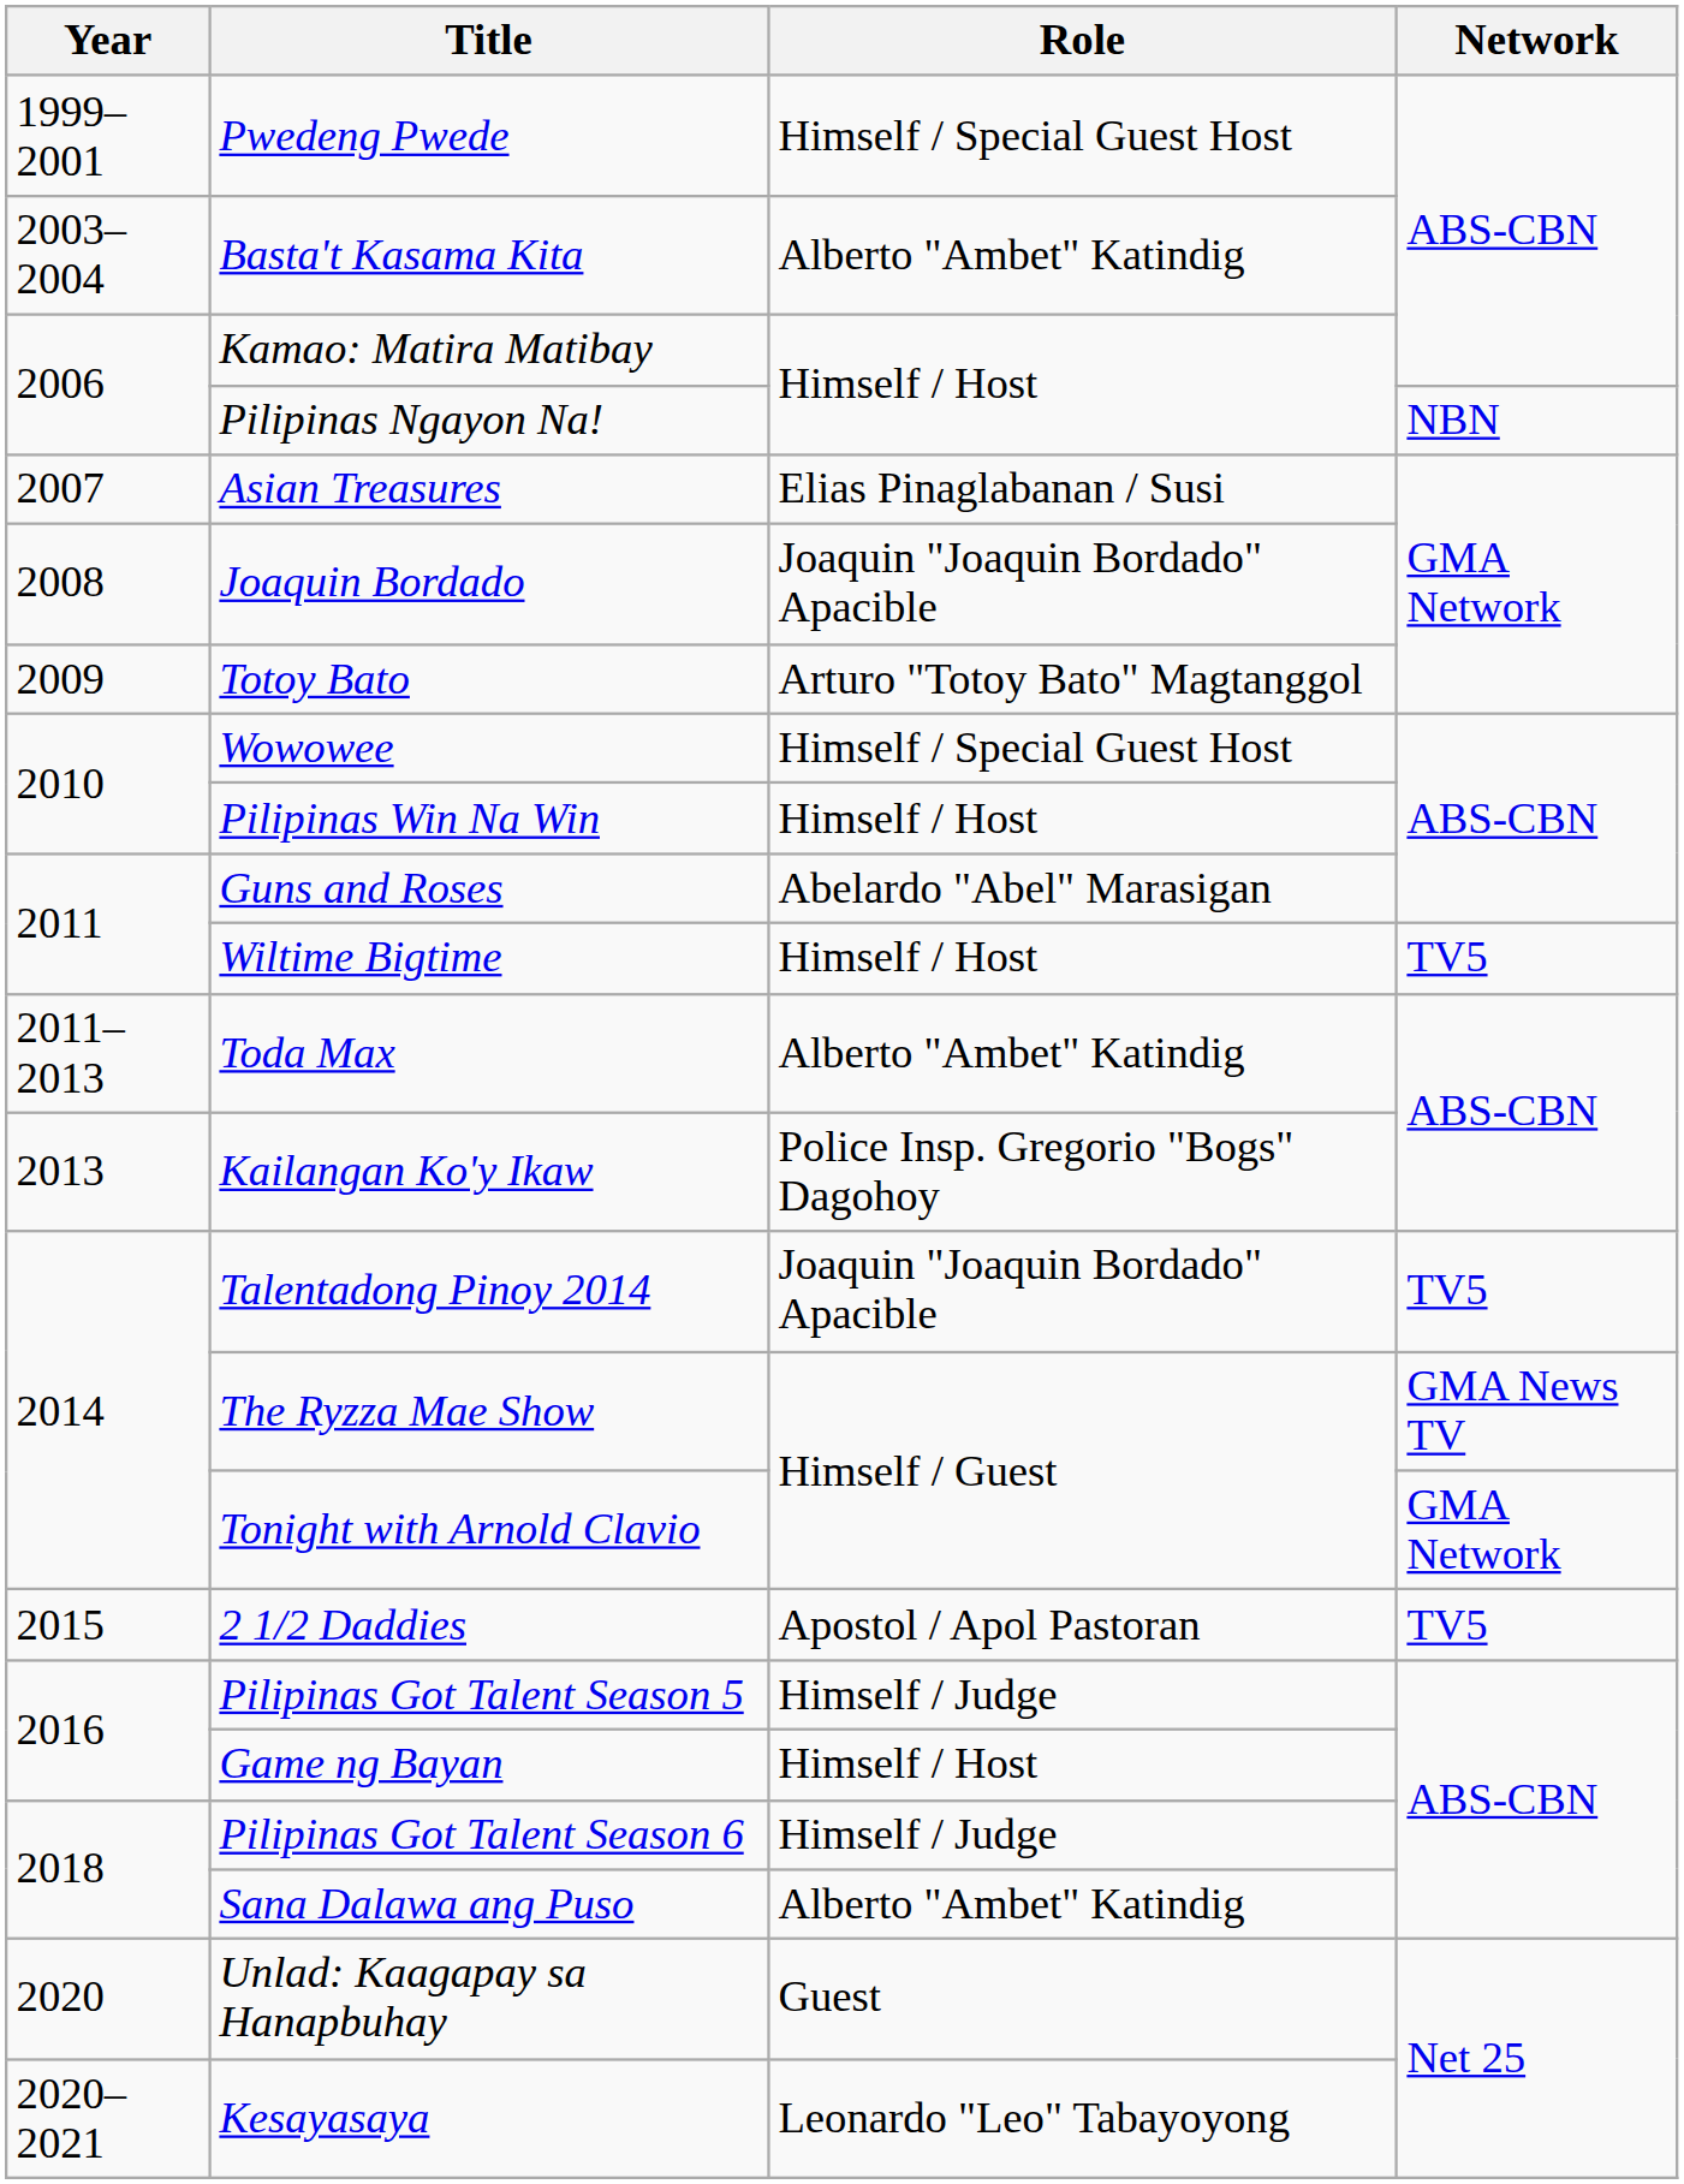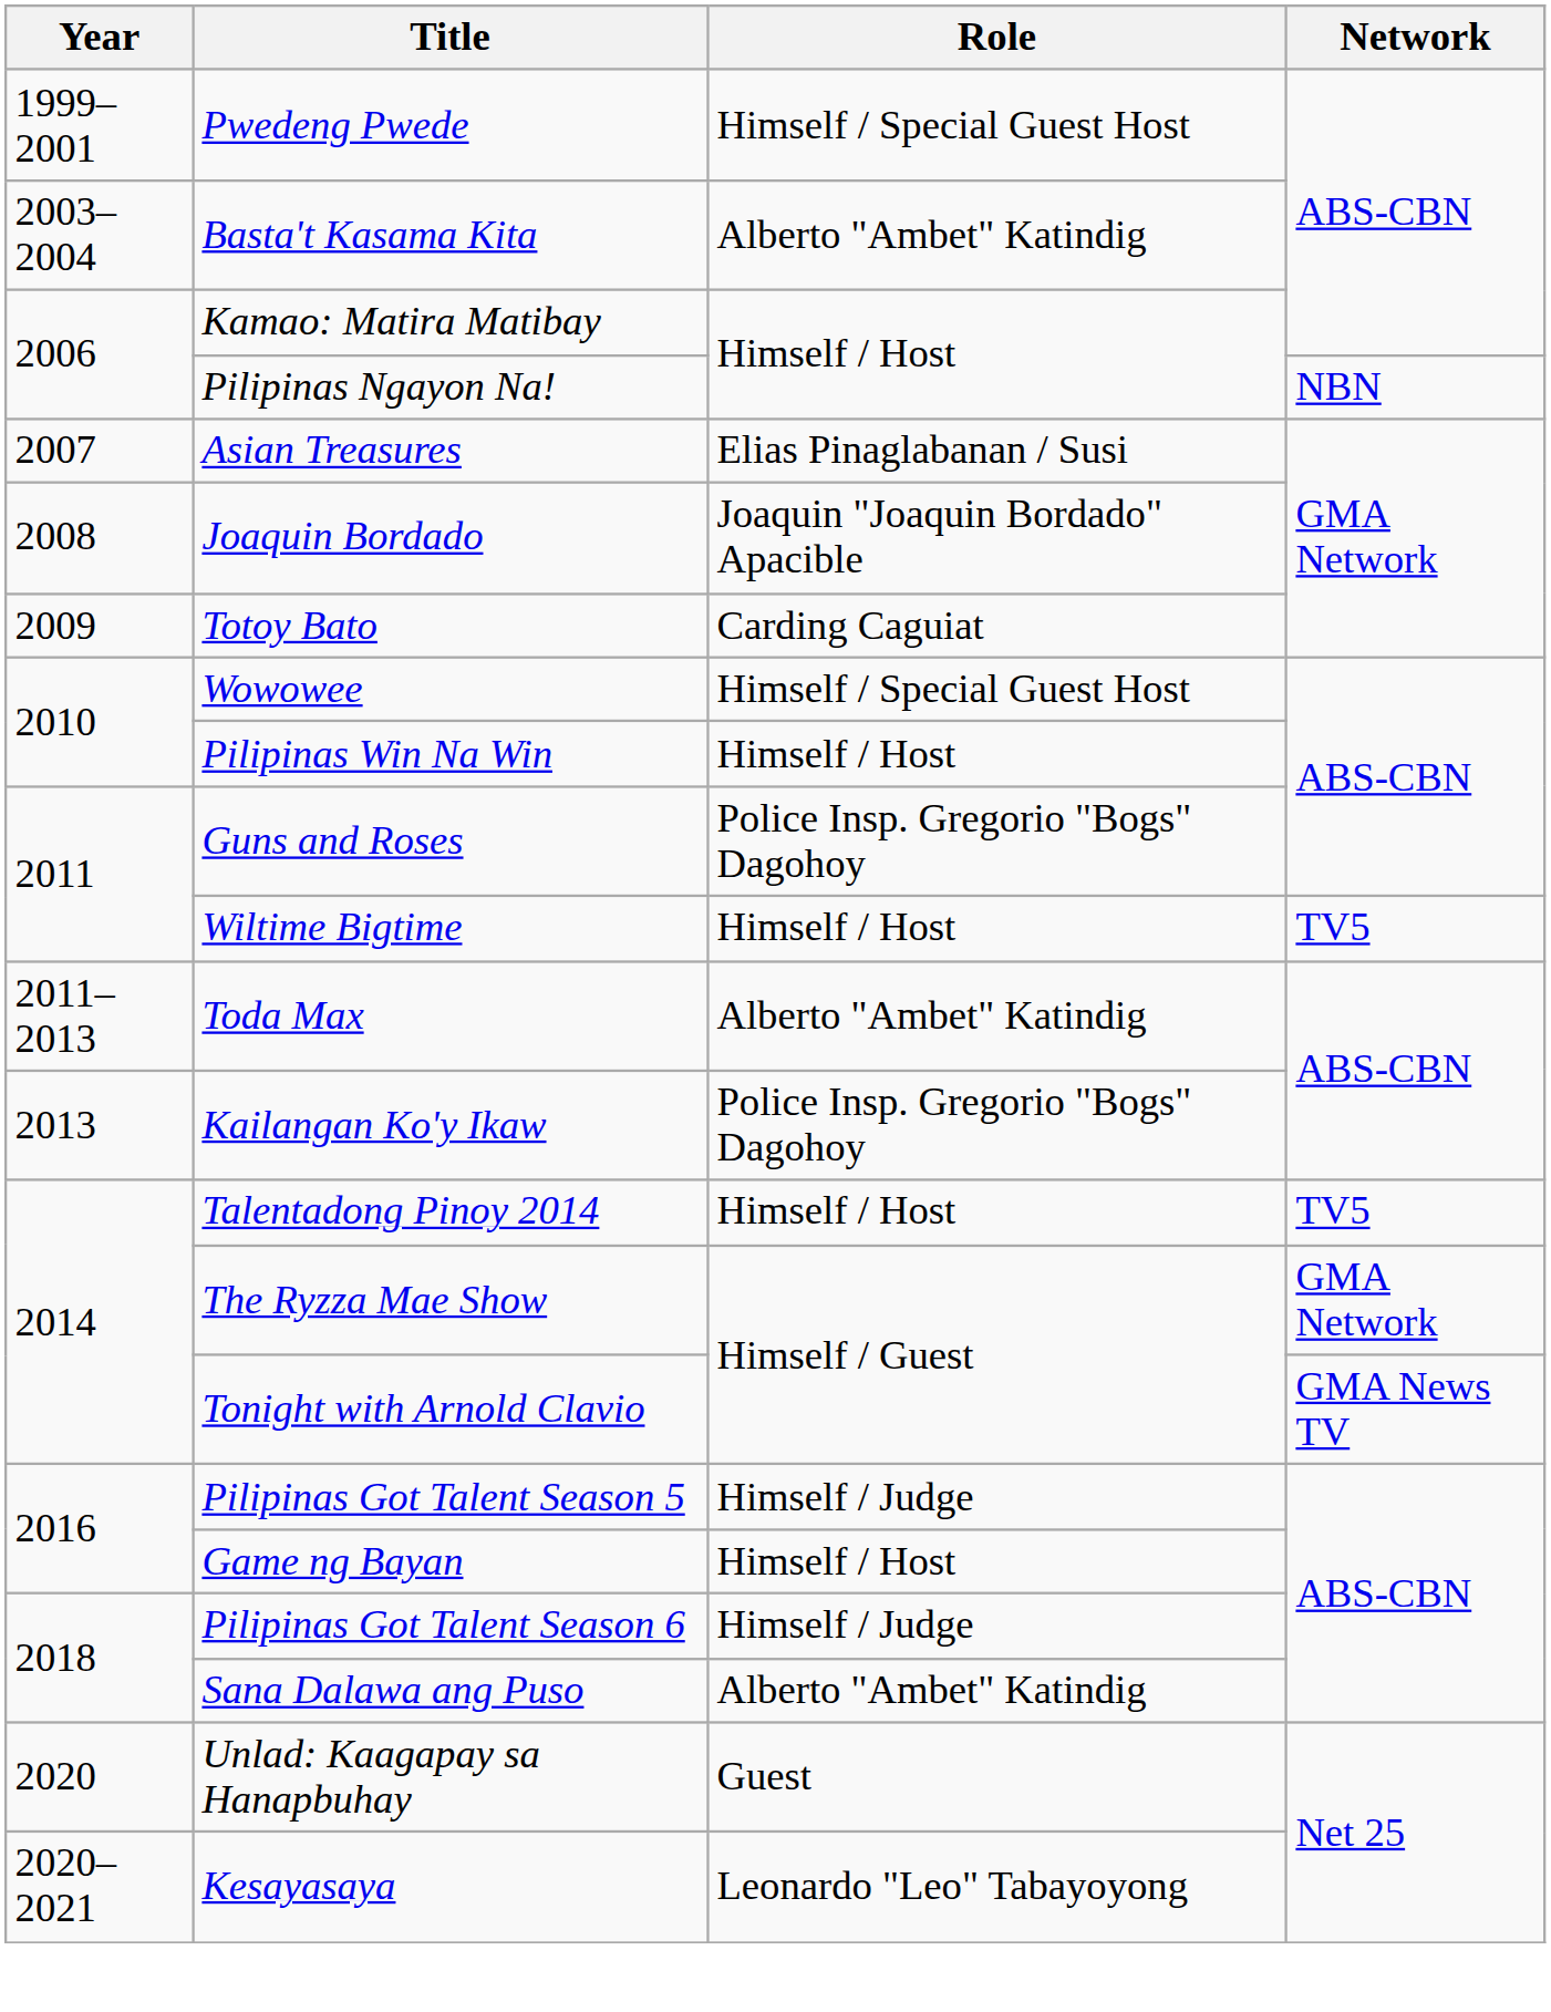 <table class="wikitable sortable">
 <tr>
 <th scope="col">Year</th>
 <th scope="col">Title</th>
 <th scope="col">Role</th>
 <th scope="col">Network</th>
 </tr>
 <tr>
 <td>1999–2001</td>
 <td><em><a href='#'>Pwedeng Pwede</a></em></td>
 <td>Himself / Special Guest Host</td>
 <td rowspan=3><a href='#'>ABS-CBN</a></td>
 </tr>
 <tr>
 <td>2003–2004</td>
 <td><em><a href='#'>Basta't Kasama Kita</a></em></td>
 <td>Alberto "Ambet" Katindig</td>
 </tr>
 <tr>
 <td rowspan="2">2006</td>
 <td><em>Kamao: Matira Matibay</em></td>
 <td rowspan="2">Himself / Host</td>
 </tr>
 <tr>
 <td><em>Pilipinas Ngayon Na!</em></td>
 <td><a href='#'>NBN</a></td>
 </tr>
 <tr>
 <td>2007</td>
 <td><em><a href='#'>Asian Treasures</a></em></td>
 <td>Elias Pinaglabanan / Susi</td>
 <td rowspan="3"><a href='#'>GMA Network</a></td>
 </tr>
 <tr>
 <td>2008</td>
 <td><em><a href='#'>Joaquin Bordado</a></em></td>
 <td>Joaquin "Joaquin Bordado" Apacible</td>
 </tr>
 <tr>
 <td>2009</td>
 <td><em><a href='#'>Totoy Bato</a></em></td>
-<td>Arturo "Totoy Bato" Magtanggol</td>
+<td>Carding Caguiat</td>
 </tr>
 <tr>
 <td rowspan="2">2010</td>
 <td><em><a href='#'>Wowowee</a></em></td>
 <td>Himself / Special Guest Host</td>
 <td rowspan=3><a href='#'>ABS-CBN</a></td>
 </tr>
 <tr>
 <td><em><a href='#'>Pilipinas Win Na Win</a></em></td>
 <td>Himself / Host</td>
 </tr>
 <tr>
 <td rowspan="2">2011</td>
 <td><em><a href='#'>Guns and Roses</a></em></td>
-<td>Abelardo "Abel" Marasigan</td>
+<td>Police Insp. Gregorio "Bogs" Dagohoy</td>
 </tr>
 <tr>
 <td><em><a href='#'>Wiltime Bigtime</a></em></td>
 <td>Himself / Host</td>
 <td><a href='#'>TV5</a></td>
 </tr>
 <tr>
 <td>2011–2013</td>
 <td><em><a href='#'>Toda Max</a></em></td>
 <td>Alberto "Ambet" Katindig</td>
 <td rowspan="2"><a href='#'>ABS-CBN</a></td>
 </tr>
 <tr>
 <td>2013</td>
 <td><em><a href='#'>Kailangan Ko'y Ikaw</a></em></td>
 <td>Police Insp. Gregorio "Bogs" Dagohoy</td>
 </tr>
 <tr>
 <td rowspan="3">2014</td>
 <td><em><a href='#'>Talentadong Pinoy 2014</a></em></td>
-<td>Joaquin "Joaquin Bordado" Apacible</td>
+<td>Himself / Host</td>
 <td><a href='#'>TV5</a></td>
 </tr>
 <tr>
 <td><em><a href='#'>The Ryzza Mae Show</a></em></td>
 <td rowspan="2">Himself / Guest</td>
-<td><a href='#'>GMA News TV</a></td>
+<td><a href='#'>GMA Network</a></td>
 </tr>
 <tr>
 <td><em><a href='#'>Tonight with Arnold Clavio</a></em></td>
-<td><a href='#'>GMA Network</a></td>
-</tr>
-<tr>
-<td>2015</td>
-<td><em><a href='#'>2 1/2 Daddies</a></em></td>
-<td>Apostol / Apol Pastoran</td>
-<td><a href='#'>TV5</a></td>
+<td><a href='#'>GMA News TV</a></td>
 </tr>
 <tr>
 <td rowspan="2">2016</td>
 <td><em><a href='#'>Pilipinas Got Talent Season 5</a></em></td>
 <td>Himself / Judge</td>
 <td rowspan="4"><a href='#'>ABS-CBN</a></td>
 </tr>
 <tr>
 <td><em><a href='#'>Game ng Bayan</a></em></td>
 <td>Himself / Host</td>
 </tr>
 <tr>
 <td rowspan="2">2018</td>
 <td><em><a href='#'>Pilipinas Got Talent Season 6</a></em></td>
 <td>Himself / Judge</td>
 </tr>
 <tr>
 <td><em><a href='#'>Sana Dalawa ang Puso</a></em></td>
 <td>Alberto "Ambet" Katindig</td>
 </tr>
 <tr>
 <td>2020</td>
 <td><em>Unlad: Kaagapay sa Hanapbuhay</em></td>
 <td>Guest</td>
 <td rowspan="2"><a href='#'>Net 25</a></td>
 </tr>
 <tr>
 <td>2020–2021</td>
 <td><em><a href='#'>Kesayasaya</a></em></td>
 <td>Leonardo "Leo" Tabayoyong</td>
 </tr>
 <tr>
 </tr>
 </table>
